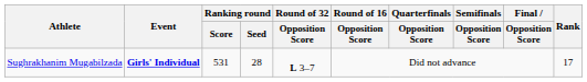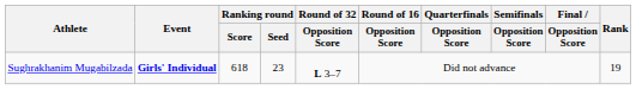 <table class="wikitable" style="font-size:90%;">
 <tr>
 <th rowspan="2">Athlete</th>
 <th rowspan="2">Event</th>
 <th colspan="2">Ranking round</th>
 <th>Round of 32</th>
 <th>Round of 16</th>
 <th>Quarterfinals</th>
 <th>Semifinals</th>
 <th>Final / </th>
 <th rowspan=2>Rank</th>
 </tr>
 <tr style="font-size:95%">
 <th>Score</th>
 <th>Seed</th>
 <th>Opposition<br>Score</th>
 <th>Opposition<br>Score</th>
 <th>Opposition<br>Score</th>
 <th>Opposition<br>Score</th>
 <th>Opposition<br>Score</th>
 </tr>
 <tr align=center>
 <td align=left><a href='#'>Sughrakhanim Mugabilzada</a></td>
 <td><strong><a href='#'>Girls' Individual</a></strong></td>
-<td>531</td>
-<td>28</td>
+<td>618</td>
+<td>23</td>
 <td><br><strong>L</strong> 3–7</td>
 <td colspan=4>Did not advance</td>
-<td>17</td>
+<td>19</td>
 </tr>
 </table>
